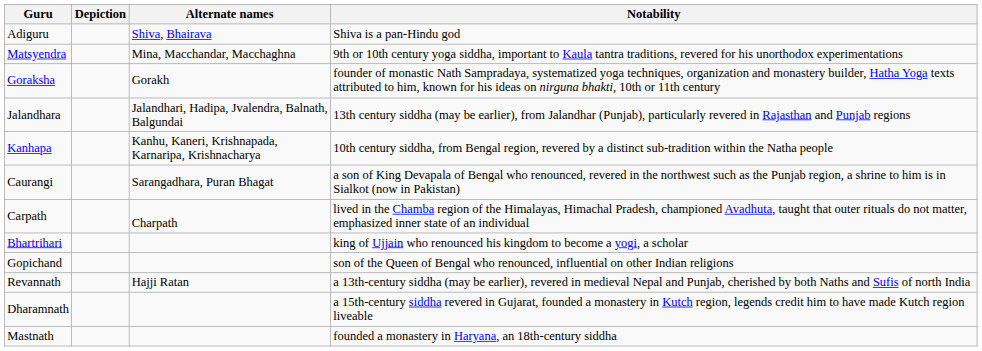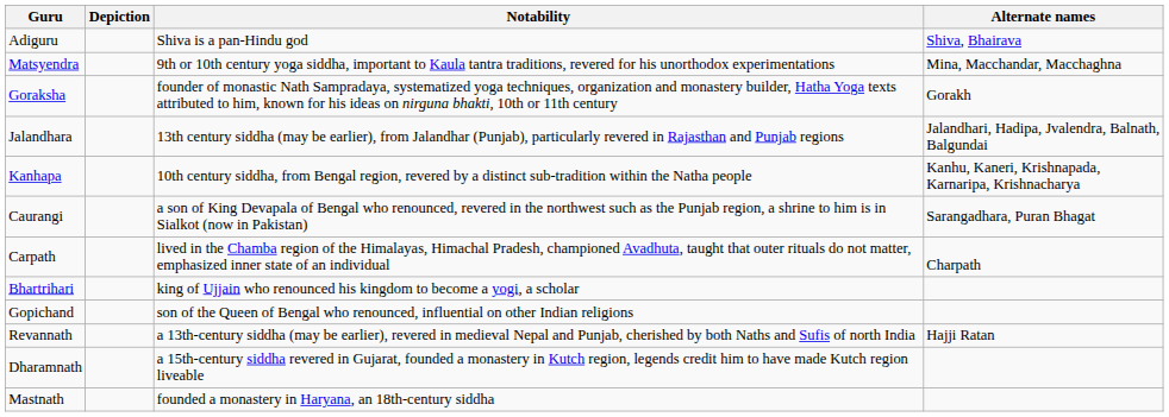 <table class="wikitable">
 <tr>
 <th>Guru</th>
 <th>Depiction</th>
+<th>Notability</th>
 <th>Alternate names</th>
-<th>Notability</th>
 </tr>
 <tr>
 <td>Adiguru</td>
 <td></td>
+<td>Shiva is a pan-Hindu god</td>
 <td><a href='#'>Shiva</a>, <a href='#'>Bhairava</a></td>
-<td>Shiva is a pan-Hindu god</td>
 </tr>
 <tr>
 <td><a href='#'>Matsyendra</a></td>
 <td></td>
+<td>9th or 10th century yoga siddha, important to <a href='#'>Kaula</a> tantra traditions, revered for his unorthodox experimentations</td>
 <td>Mina, Macchandar, Macchaghna</td>
-<td>9th or 10th century yoga siddha, important to <a href='#'>Kaula</a> tantra traditions, revered for his unorthodox experimentations</td>
 </tr>
 <tr>
 <td><a href='#'>Goraksha</a></td>
 <td></td>
+<td>founder of monastic Nath Sampradaya, systematized yoga techniques, organization and monastery builder, <a href='#'>Hatha Yoga</a> texts attributed to him, known for his ideas on <em>nirguna bhakti</em>, 10th or 11th century</td>
 <td>Gorakh</td>
-<td>founder of monastic Nath Sampradaya, systematized yoga techniques, organization and monastery builder, <a href='#'>Hatha Yoga</a> texts attributed to him, known for his ideas on <em>nirguna bhakti</em>, 10th or 11th century</td>
 </tr>
 <tr>
 <td>Jalandhara</td>
 <td></td>
+<td>13th century siddha (may be earlier), from Jalandhar (Punjab), particularly revered in <a href='#'>Rajasthan</a> and <a href='#'>Punjab</a> regions</td>
 <td>Jalandhari, Hadipa, Jvalendra, Balnath, Balgundai</td>
-<td>13th century siddha (may be earlier), from Jalandhar (Punjab), particularly revered in <a href='#'>Rajasthan</a> and <a href='#'>Punjab</a> regions</td>
 </tr>
 <tr>
 <td><a href='#'>Kanhapa</a></td>
 <td></td>
+<td>10th century siddha, from Bengal region, revered by a distinct sub-tradition within the Natha people</td>
 <td>Kanhu, Kaneri, Krishnapada, Karnaripa, Krishnacharya</td>
-<td>10th century siddha, from Bengal region, revered by a distinct sub-tradition within the Natha people</td>
 </tr>
 <tr>
 <td>Caurangi</td>
 <td></td>
+<td>a son of King Devapala of Bengal who renounced, revered in the northwest such as the Punjab region, a shrine to him is in Sialkot (now in Pakistan)</td>
 <td>Sarangadhara, Puran Bhagat</td>
-<td>a son of King Devapala of Bengal who renounced, revered in the northwest such as the Punjab region, a shrine to him is in Sialkot (now in Pakistan)</td>
 </tr>
 <tr>
 <td>Carpath</td>
 <td></td>
+<td>lived in the <a href='#'>Chamba</a> region of the Himalayas, Himachal Pradesh, championed <a href='#'>Avadhuta</a>, taught that outer rituals do not matter, emphasized inner state of an individual</td>
 <td><br>Charpath</td>
-<td>lived in the <a href='#'>Chamba</a> region of the Himalayas, Himachal Pradesh, championed <a href='#'>Avadhuta</a>, taught that outer rituals do not matter, emphasized inner state of an individual</td>
 </tr>
 <tr>
 <td><a href='#'>Bhartrihari</a></td>
 <td></td>
+<td>king of <a href='#'>Ujjain</a> who renounced his kingdom to become a <a href='#'>yogi</a>, a scholar</td>
 <td></td>
-<td>king of <a href='#'>Ujjain</a> who renounced his kingdom to become a <a href='#'>yogi</a>, a scholar</td>
 </tr>
 <tr>
 <td>Gopichand</td>
 <td></td>
+<td>son of the Queen of Bengal who renounced, influential on other Indian religions</td>
 <td></td>
-<td>son of the Queen of Bengal who renounced, influential on other Indian religions</td>
 </tr>
 <tr>
 <td>Revannath</td>
 <td></td>
+<td>a 13th-century siddha (may be earlier), revered in medieval Nepal and Punjab, cherished by both Naths and <a href='#'>Sufis</a> of north India</td>
 <td>Hajji Ratan</td>
-<td>a 13th-century siddha (may be earlier), revered in medieval Nepal and Punjab, cherished by both Naths and <a href='#'>Sufis</a> of north India</td>
 </tr>
 <tr>
 <td>Dharamnath</td>
 <td></td>
+<td>a 15th-century <a href='#'>siddha</a> revered in Gujarat, founded a monastery in <a href='#'>Kutch</a> region, legends credit him to have made Kutch region liveable</td>
 <td></td>
-<td>a 15th-century <a href='#'>siddha</a> revered in Gujarat, founded a monastery in <a href='#'>Kutch</a> region, legends credit him to have made Kutch region liveable</td>
 </tr>
 <tr>
 <td>Mastnath</td>
 <td></td>
+<td>founded a monastery in <a href='#'>Haryana</a>, an 18th-century siddha</td>
 <td></td>
-<td>founded a monastery in <a href='#'>Haryana</a>, an 18th-century siddha</td>
 </tr>
 </table>
